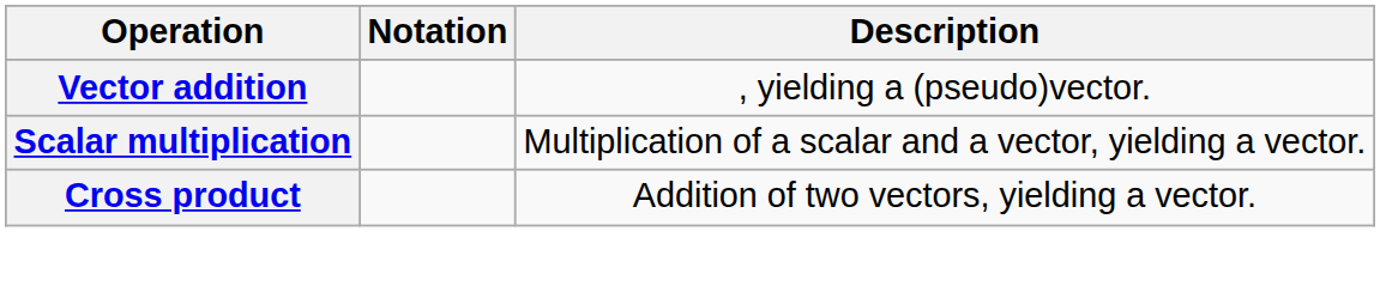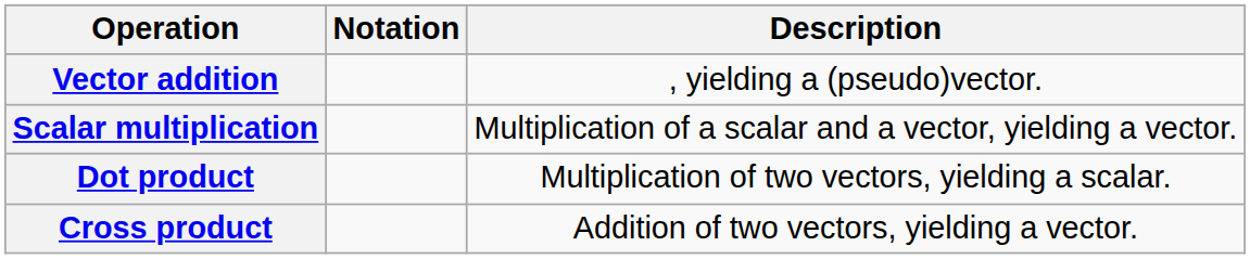 <table class="wikitable" style="text-align:center">
 <tr>
 <th scope="col">Operation</th>
 <th scope="col">Notation</th>
 <th scope="col">Description</th>
 </tr>
 <tr>
 <th><a href='#'>Vector addition</a></th>
 <td></td>
 <td>, yielding a (pseudo)vector.</td>
 </tr>
 <tr>
 <th scope="row"><a href='#'>Scalar multiplication</a></th>
 <td></td>
 <td>Multiplication of a scalar and a vector, yielding a vector.</td>
 </tr>
 <tr>
+<th scope="row"><a href='#'>Dot product</a></th>
+<td></td>
+<td>Multiplication of two vectors, yielding a scalar.</td>
+</tr>
+<tr>
 <th scope="row"><a href='#'>Cross product</a></th>
 <td></td>
 <td>Addition of two vectors, yielding a vector.</td>
 </tr>
 </table>
